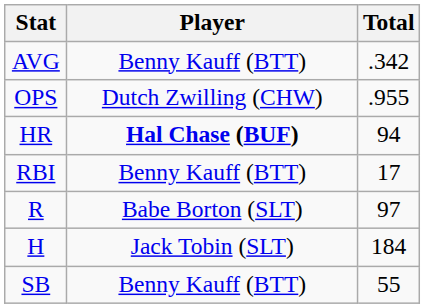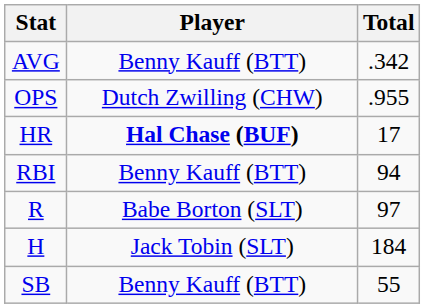 <table class="wikitable" style="text-align:center;">
 <tr>
 <th style="width:15%;">Stat</th>
 <th>Player</th>
 <th style="width:15%;">Total</th>
 </tr>
 <tr>
 <td><a href='#'>AVG</a></td>
 <td><a href='#'>Benny Kauff</a> (<a href='#'>BTT</a>)</td>
 <td>.342</td>
 </tr>
 <tr>
 <td><a href='#'>OPS</a></td>
 <td><a href='#'>Dutch Zwilling</a> (<a href='#'>CHW</a>)</td>
 <td>.955</td>
 </tr>
 <tr>
 <td><a href='#'>HR</a></td>
 <td><strong><a href='#'>Hal Chase</a> (<a href='#'>BUF</a>)</strong></td>
-<td>94</td>
+<td>17</td>
 </tr>
 <tr>
 <td><a href='#'>RBI</a></td>
 <td><a href='#'>Benny Kauff</a> (<a href='#'>BTT</a>)</td>
-<td>17</td>
+<td>94</td>
 </tr>
 <tr>
 <td><a href='#'>R</a></td>
 <td><a href='#'>Babe Borton</a> (<a href='#'>SLT</a>)</td>
 <td>97</td>
 </tr>
 <tr>
 <td><a href='#'>H</a></td>
 <td><a href='#'>Jack Tobin</a> (<a href='#'>SLT</a>)</td>
 <td>184</td>
 </tr>
 <tr>
 <td><a href='#'>SB</a></td>
 <td><a href='#'>Benny Kauff</a> (<a href='#'>BTT</a>)</td>
 <td>55</td>
 </tr>
 </table>
